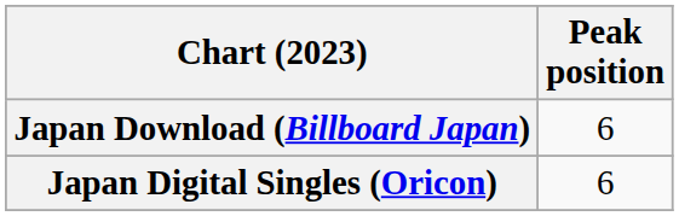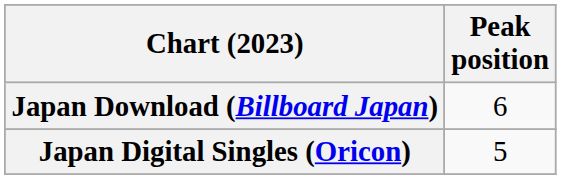 <table class="wikitable sortable plainrowheaders" style="text-align:center">
 <tr>
 <th scope="col">Chart (2023)</th>
 <th scope="col">Peak<br>position</th>
 </tr>
 <tr>
 <th scope="row">Japan Download (<em><a href='#'>Billboard Japan</a></em>)</th>
 <td>6</td>
 </tr>
 <tr>
 <th scope="row">Japan Digital Singles (<a href='#'>Oricon</a>)</th>
-<td>6</td>
+<td>5</td>
 </tr>
 </table>
